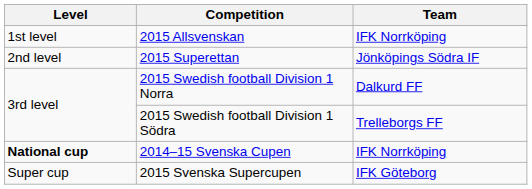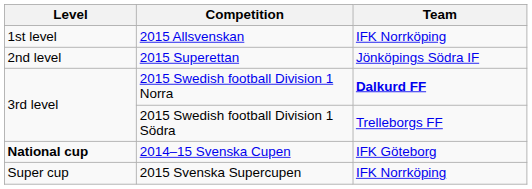 <table class="wikitable" style="text-align: left;">
 <tr>
 <th style="width: 150px;">Level</th>
 <th style="width: 250px;">Competition</th>
 <th style="width: 200px;">Team</th>
 </tr>
 <tr>
 <td>1st level</td>
 <td><a href='#'>2015 Allsvenskan</a></td>
 <td><a href='#'>IFK Norrköping</a></td>
 </tr>
 <tr>
 <td>2nd level</td>
 <td><a href='#'>2015 Superettan</a></td>
 <td><a href='#'>Jönköpings Södra IF</a></td>
 </tr>
 <tr>
 <td rowspan="2">3rd level</td>
 <td><a href='#'>2015 Swedish football Division 1</a> Norra</td>
-<td><a href='#'>Dalkurd FF</a></td>
+<td><strong><a href='#'>Dalkurd FF</a></strong></td>
 </tr>
 <tr>
 <td>2015 Swedish football Division 1 Södra</td>
 <td><a href='#'>Trelleborgs FF</a></td>
 </tr>
 <tr>
 <td><strong>National cup</strong></td>
 <td><a href='#'>2014–15 Svenska Cupen</a></td>
-<td><a href='#'>IFK Norrköping</a></td>
+<td><a href='#'>IFK Göteborg</a></td>
 </tr>
 <tr>
 <td>Super cup</td>
 <td>2015 Svenska Supercupen</td>
-<td><a href='#'>IFK Göteborg</a></td>
+<td><a href='#'>IFK Norrköping</a></td>
 </tr>
 </table>
